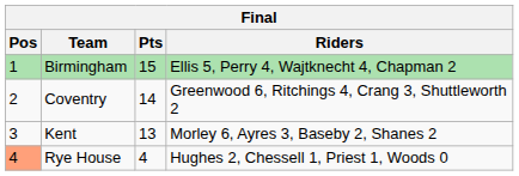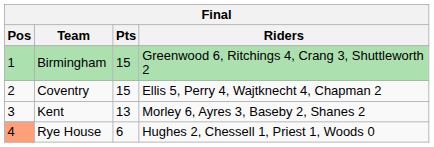 <table class="wikitable">
 <tr>
 <th colspan="4">Final</th>
 </tr>
 <tr>
 <th width=20>Pos</th>
 <th width=90>Team</th>
 <th width=20>Pts</th>
 <th width=350>Riders</th>
 </tr>
 <tr style="background:#ACE1AF;">
 <td>1</td>
 <td align=left>Birmingham</td>
 <td>15</td>
-<td>Ellis 5, Perry 4, Wajtknecht 4, Chapman 2</td>
+<td>Greenwood 6, Ritchings 4, Crang 3, Shuttleworth 2</td>
 </tr>
 <tr>
 <td>2</td>
 <td align=left>Coventry</td>
-<td>14</td>
-<td>Greenwood 6, Ritchings 4, Crang 3, Shuttleworth 2</td>
+<td>15</td>
+<td>Ellis 5, Perry 4, Wajtknecht 4, Chapman 2</td>
 </tr>
 <tr>
 <td>3</td>
 <td align=left>Kent</td>
 <td>13</td>
 <td>Morley 6, Ayres 3, Baseby 2, Shanes 2</td>
 </tr>
 <tr>
 <td style="background: lightsalmon;">4</td>
 <td align=left>Rye House</td>
-<td>4</td>
+<td>6</td>
 <td>Hughes 2, Chessell 1, Priest 1, Woods 0</td>
 </tr>
 </table>
